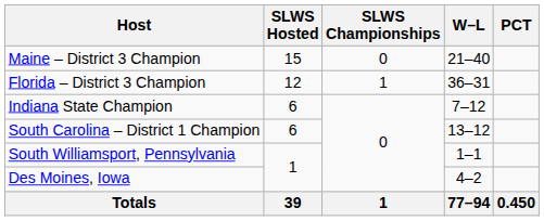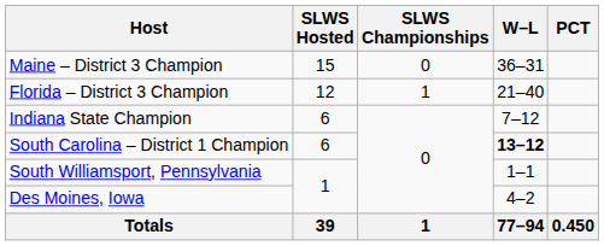 <table class="wikitable">
 <tr>
 <th>Host</th>
 <th>SLWS<br>Hosted</th>
 <th>SLWS<br>Championships</th>
 <th>W–L</th>
 <th>PCT</th>
 </tr>
 <tr>
 <td> <a href='#'>Maine</a> – District 3 Champion</td>
 <td align=center>15</td>
 <td align=center>0</td>
-<td align=center>21–40</td>
+<td align=center>36–31</td>
 <td align=center></td>
 </tr>
 <tr>
 <td> <a href='#'>Florida</a> – District 3 Champion</td>
 <td align=center>12</td>
 <td align=center>1</td>
-<td align=center>36–31</td>
+<td align=center>21–40</td>
 <td align=center></td>
 </tr>
 <tr>
 <td> <a href='#'>Indiana</a> State Champion</td>
 <td align=center>6</td>
 <td align=center rowspan=4>0</td>
 <td align=center>7–12</td>
 <td align=center></td>
 </tr>
 <tr>
 <td> <a href='#'>South Carolina</a> – District 1 Champion</td>
 <td align=center>6</td>
-<td align=center>13–12</td>
+<td align=center><strong>13–12</strong></td>
 <td align=center></td>
 </tr>
 <tr>
 <td> <a href='#'>South Williamsport</a>, <a href='#'>Pennsylvania</a></td>
 <td align=center rowspan=2>1</td>
 <td align=center>1–1</td>
 <td align=center></td>
 </tr>
 <tr>
 <td> <a href='#'>Des Moines</a>, <a href='#'>Iowa</a></td>
 <td align=center>4–2</td>
 <td align=center></td>
 </tr>
 <tr>
 <th>Totals</th>
 <th>39</th>
 <th>1</th>
 <th>77–94</th>
 <th>0.450</th>
 </tr>
 </table>
